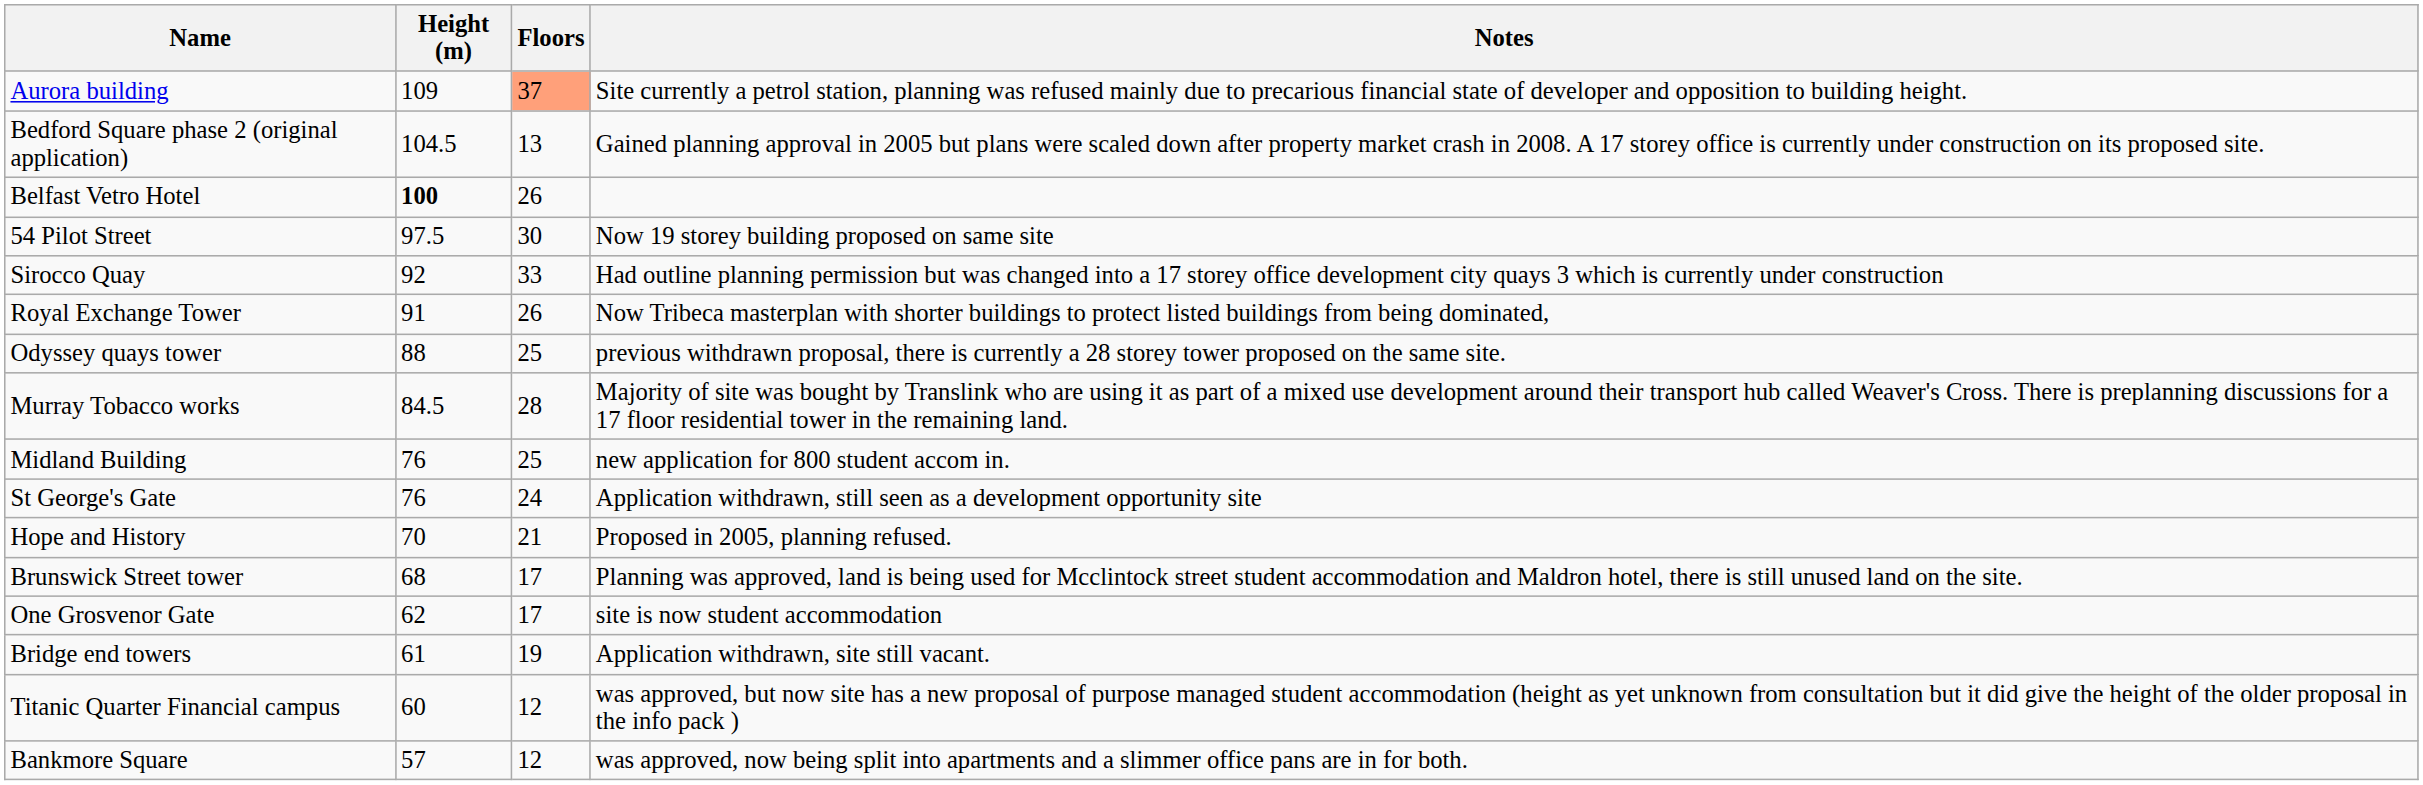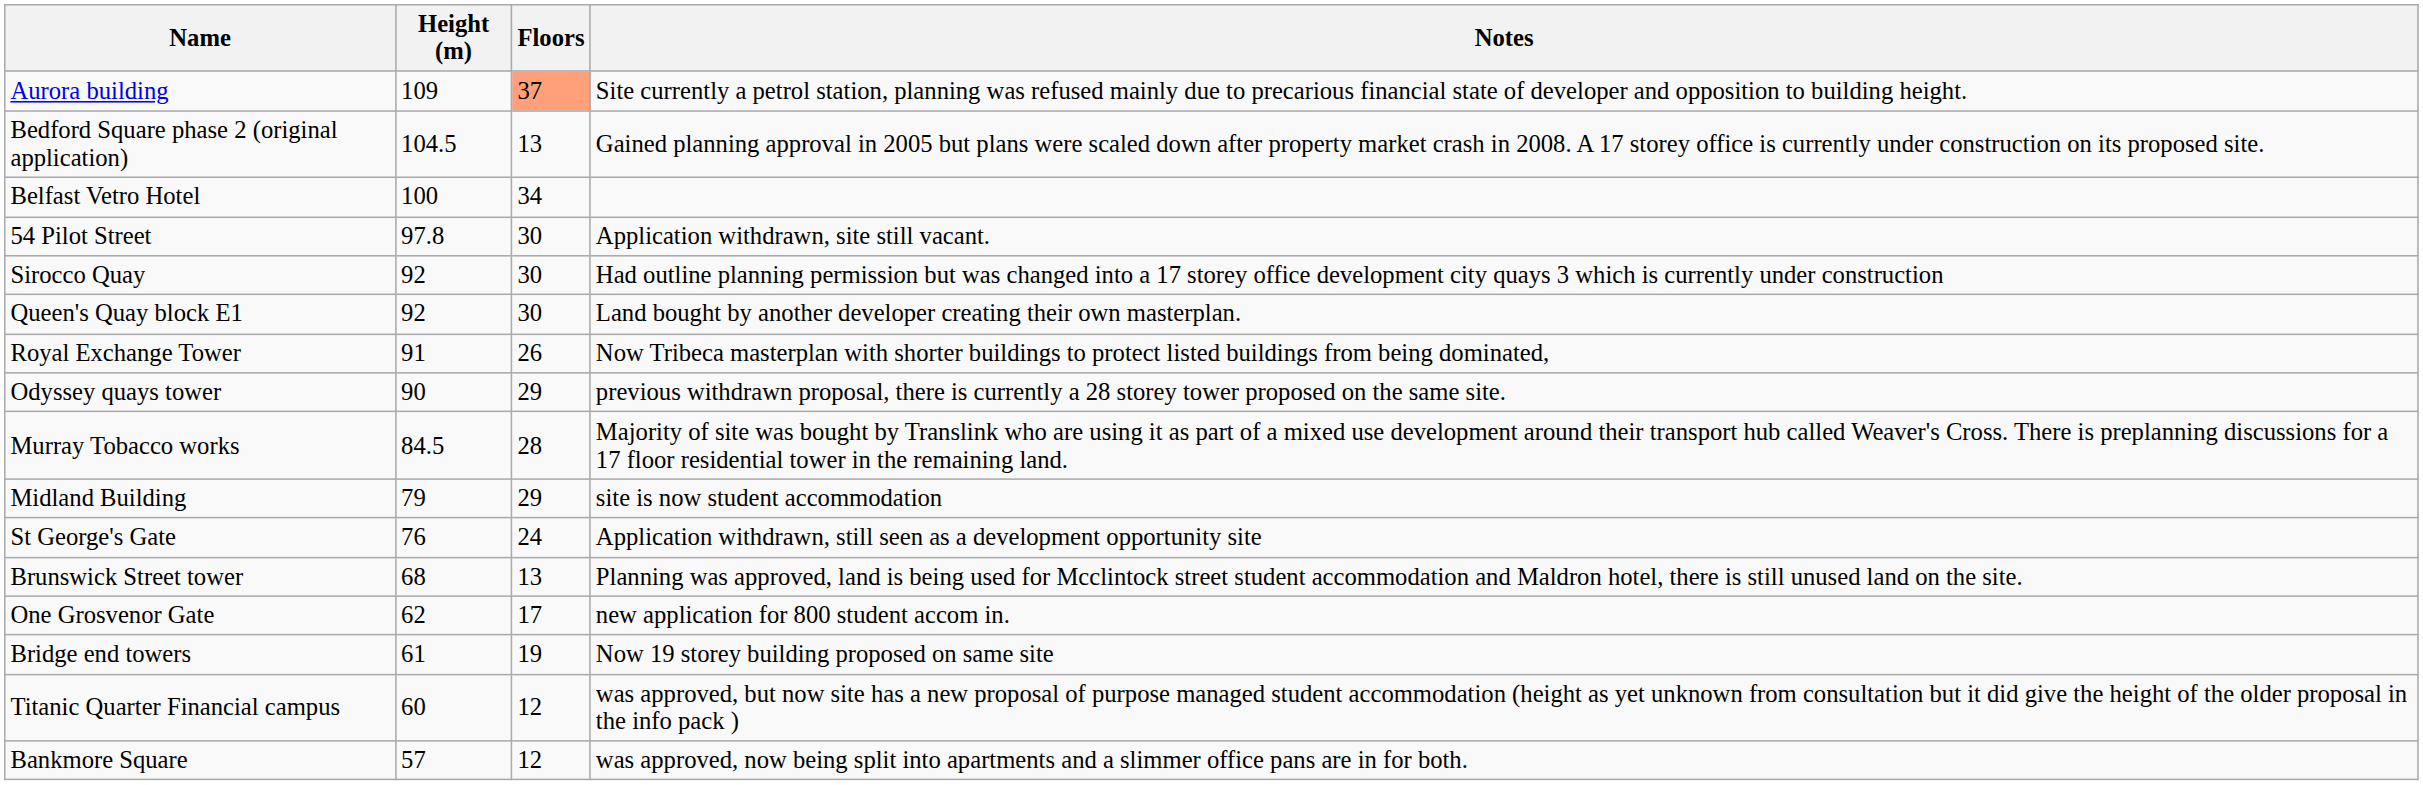 <table class="wikitable">
 <tr>
 <th>Name</th>
 <th>Height (m)</th>
 <th>Floors</th>
 <th>Notes</th>
 </tr>
 <tr>
 <td><a href='#'>Aurora building</a></td>
 <td>109</td>
 <td style="background: lightsalmon;">37</td>
 <td> Site currently a petrol station, planning was refused mainly due to precarious financial state of developer and opposition to building height.</td>
 </tr>
 <tr>
 <td>Bedford Square phase 2 (original application)</td>
 <td>104.5</td>
 <td>13</td>
 <td> Gained planning approval in 2005 but plans were scaled down after property market crash in 2008. A 17 storey office is currently under construction on its proposed site.</td>
 </tr>
 <tr>
 <td>Belfast Vetro Hotel</td>
-<td><strong>100</strong></td>
-<td>26</td>
+<td>100</td>
+<td>34</td>
 <td></td>
 </tr>
 <tr>
 <td>54 Pilot Street</td>
-<td>97.5</td>
+<td>97.8</td>
 <td>30</td>
-<td> Now 19 storey building proposed on same site</td>
+<td> Application withdrawn, site still vacant.</td>
 </tr>
 <tr>
 <td>Sirocco Quay</td>
 <td>92</td>
-<td>33</td>
+<td>30</td>
 <td> Had outline planning permission but was changed into a 17 storey office development city quays 3 which is currently under construction</td>
+</tr>
+<tr>
+<td>Queen's Quay block E1</td>
+<td>92</td>
+<td>30</td>
+<td> Land bought by another developer creating their own masterplan.</td>
 </tr>
 <tr>
 <td>Royal Exchange Tower</td>
 <td>91</td>
 <td>26</td>
 <td>Now Tribeca masterplan with shorter buildings to protect listed buildings from being dominated,</td>
 </tr>
 <tr>
 <td>Odyssey quays tower</td>
-<td>88</td>
-<td>25</td>
+<td>90</td>
+<td>29</td>
 <td> previous withdrawn proposal, there is currently a 28 storey tower proposed on the same site.</td>
 </tr>
 <tr>
 <td>Murray Tobacco works</td>
 <td>84.5</td>
 <td>28</td>
 <td> Majority of site was bought by Translink who are using it as part of a mixed use development around their transport hub called Weaver's Cross. There is preplanning discussions for a 17 floor residential tower in the remaining land.</td>
 </tr>
 <tr>
 <td>Midland Building</td>
-<td>76</td>
-<td>25</td>
-<td> new application for 800 student accom in.</td>
+<td>79</td>
+<td>29</td>
+<td> site is now student accommodation</td>
 </tr>
 <tr>
 <td>St George's Gate</td>
 <td>76</td>
 <td>24</td>
 <td> Application withdrawn, still seen as a development opportunity site</td>
 </tr>
 <tr>
-<td>Hope and History</td>
-<td>70</td>
-<td>21</td>
-<td> Proposed in 2005, planning refused.</td>
-</tr>
-<tr>
 <td>Brunswick Street tower</td>
 <td>68</td>
-<td>17</td>
+<td>13</td>
 <td> Planning was approved, land is being used for Mcclintock street student accommodation and Maldron hotel, there is still unused land on the site.</td>
 </tr>
 <tr>
 <td>One Grosvenor Gate</td>
 <td>62</td>
 <td>17</td>
-<td> site is now student accommodation</td>
+<td> new application for 800 student accom in.</td>
 </tr>
 <tr>
 <td>Bridge end towers</td>
 <td>61</td>
 <td>19</td>
-<td> Application withdrawn, site still vacant.</td>
+<td> Now 19 storey building proposed on same site</td>
 </tr>
 <tr>
 <td>Titanic Quarter Financial campus</td>
 <td>60</td>
 <td>12</td>
 <td>was approved, but now site has a new proposal of purpose managed student accommodation (height as yet unknown from consultation but it did give the height of the older proposal in the info pack  )</td>
 </tr>
 <tr>
 <td>Bankmore Square</td>
 <td>57</td>
 <td>12</td>
 <td>was approved, now being split into apartments and a slimmer office pans are in for both.</td>
 </tr>
 </table>
